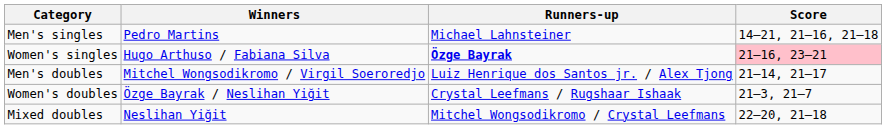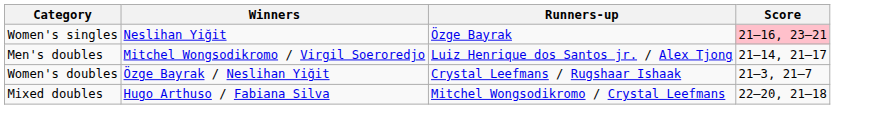 <table class=wikitable style="white-space:nowrap;">
 <tr>
 <th>Category</th>
 <th>Winners</th>
 <th>Runners-up</th>
 <th>Score</th>
 </tr>
 <tr>
-<td>Men's singles</td>
-<td>  <a href='#'>Pedro Martins</a></td>
-<td>  <a href='#'>Michael Lahnsteiner</a></td>
-<td>14–21, 21–16, 21–18</td>
-</tr>
-<tr>
 <td>Women's singles</td>
-<td>  <a href='#'>Hugo Arthuso</a> / <a href='#'>Fabiana Silva</a></td>
-<td><strong>  <a href='#'>Özge Bayrak</a></strong></td>
+<td>  <a href='#'>Neslihan Yiğit</a></td>
+<td>  <a href='#'>Özge Bayrak</a></td>
 <td style="background: pink;">21–16, 23–21</td>
 </tr>
 <tr>
 <td>Men's doubles</td>
 <td>  <a href='#'>Mitchel Wongsodikromo</a> / <a href='#'>Virgil Soeroredjo</a></td>
 <td>  <a href='#'>Luiz Henrique dos Santos jr.</a> / <a href='#'>Alex Tjong</a></td>
 <td>21–14, 21–17</td>
 </tr>
 <tr>
 <td>Women's doubles</td>
 <td>  <a href='#'>Özge Bayrak</a> / <a href='#'>Neslihan Yiğit</a></td>
 <td>  <a href='#'>Crystal Leefmans</a> / <a href='#'>Rugshaar Ishaak</a></td>
 <td>21–3, 21–7</td>
 </tr>
 <tr>
 <td>Mixed doubles</td>
-<td>  <a href='#'>Neslihan Yiğit</a></td>
+<td>  <a href='#'>Hugo Arthuso</a> / <a href='#'>Fabiana Silva</a></td>
 <td>  <a href='#'>Mitchel Wongsodikromo</a> / <a href='#'>Crystal Leefmans</a></td>
 <td>22–20, 21–18</td>
 </tr>
 </table>
